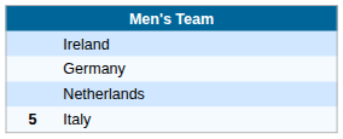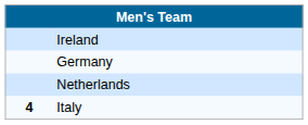 <table align=center cellpadding="4" cellspacing="0" style="background: #f9f9f9; border: 1px #aaa solid; border-collapse: collapse; font-size: 90%;" width=20%>
 <tr align=center bgcolor=#006699 style="color:white;">
 <th width=100% colspan=2>Men's Team</th>
 </tr>
 <tr align=center bgcolor=#D0E7FF>
 <td></td>
 <td align=left> Ireland</td>
 </tr>
 <tr align=center bgcolor=#F5FAFF>
 <td></td>
 <td align=left> Germany</td>
 </tr>
 <tr align=center bgcolor=#D0E7FF>
 <td></td>
 <td align=left> Netherlands</td>
 </tr>
 <tr align=center bgcolor=#F5FAFF>
-<td><strong>5</strong></td>
+<td><strong>4</strong></td>
 <td align=left> Italy</td>
 </tr>
 <tr align=center bgcolor=#D0E7FF>
 </tr>
 </table>
